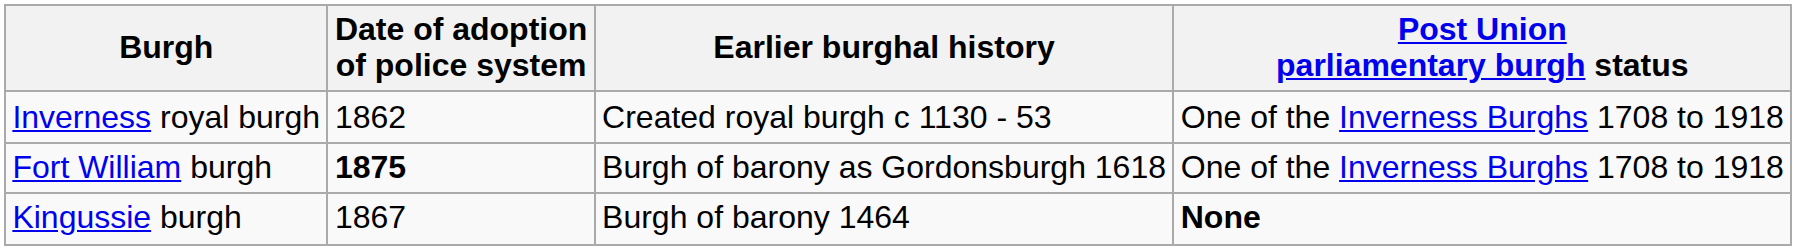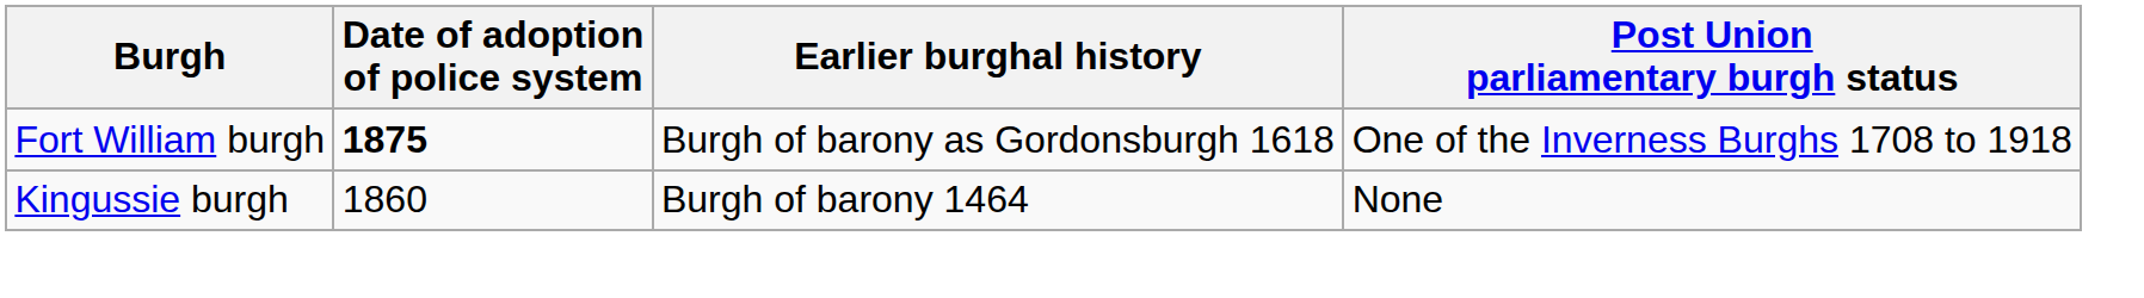 <table class="wikitable">
 <tr>
 <th>Burgh</th>
 <th>Date of adoption <br> of police system</th>
 <th>Earlier burghal history</th>
 <th><a href='#'>Post Union</a> <br> <a href='#'>parliamentary burgh</a> status</th>
-</tr>
-<tr>
-<td><a href='#'>Inverness</a> royal burgh</td>
-<td>1862</td>
-<td>Created royal burgh c 1130 - 53</td>
-<td>One of the <a href='#'>Inverness Burghs</a> 1708 to 1918</td>
 </tr>
 <tr>
 <td><a href='#'>Fort William</a> burgh</td>
 <td><strong>1875</strong></td>
 <td>Burgh of barony as Gordonsburgh 1618</td>
 <td>One of the <a href='#'>Inverness Burghs</a> 1708 to 1918</td>
 </tr>
 <tr>
 <td><a href='#'>Kingussie</a> burgh</td>
-<td>1867</td>
+<td>1860</td>
 <td>Burgh of barony 1464</td>
-<td><strong>None</strong></td>
+<td>None</td>
 </tr>
 </table>
